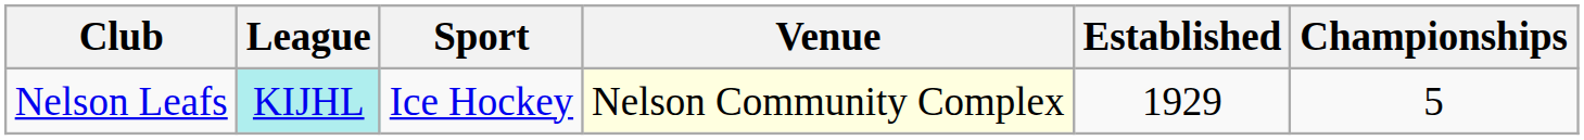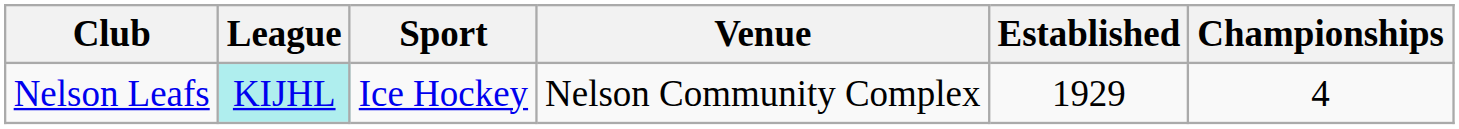 <table class="wikitable sortable" style="text-align:center">
 <tr>
 <th scope="col">Club</th>
 <th scope="col">League</th>
 <th scope="col">Sport</th>
 <th scope="col">Venue</th>
 <th scope="col">Established</th>
 <th scope="col">Championships</th>
 </tr>
 <tr>
 <td><a href='#'>Nelson Leafs</a></td>
 <td style="background: paleturquoise;"><a href='#'>KIJHL</a></td>
 <td><a href='#'>Ice Hockey</a></td>
-<td style="background: lightyellow;">Nelson Community Complex</td>
+<td>Nelson Community Complex</td>
 <td>1929</td>
-<td>5</td>
+<td>4</td>
 </tr>
 </table>
